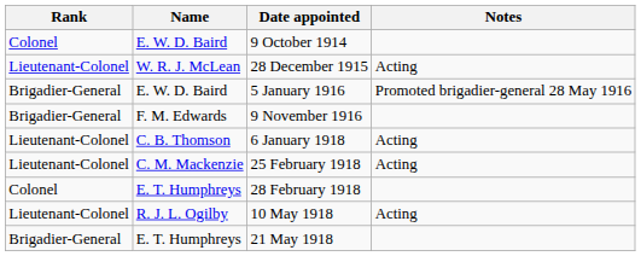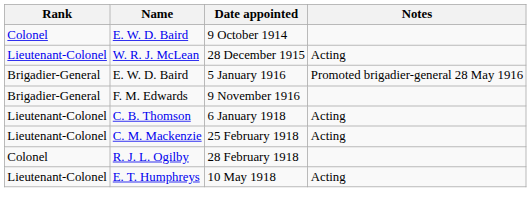 <table class="wikitable"width=>
 <tr>
 <th style=>Rank</th>
 <th style=>Name</th>
 <th style=>Date appointed</th>
 <th style=>Notes</th>
 </tr>
 <tr>
 <td><a href='#'>Colonel</a></td>
 <td><a href='#'>E. W. D. Baird</a></td>
 <td>9 October 1914</td>
 <td></td>
 </tr>
 <tr>
 <td><a href='#'>Lieutenant-Colonel</a></td>
 <td><a href='#'>W. R. J. McLean</a></td>
 <td>28 December 1915</td>
 <td>Acting</td>
 </tr>
 <tr>
 <td>Brigadier-General</td>
 <td>E. W. D. Baird</td>
 <td>5 January 1916</td>
 <td>Promoted brigadier-general 28 May 1916</td>
 </tr>
 <tr>
 <td>Brigadier-General</td>
 <td>F. M. Edwards</td>
 <td>9 November 1916</td>
 <td></td>
 </tr>
 <tr>
 <td>Lieutenant-Colonel</td>
 <td><a href='#'>C. B. Thomson</a></td>
 <td>6 January 1918</td>
 <td>Acting</td>
 </tr>
 <tr>
 <td>Lieutenant-Colonel</td>
 <td><a href='#'>C. M. Mackenzie</a></td>
 <td>25 February 1918</td>
 <td>Acting</td>
 </tr>
 <tr>
 <td>Colonel</td>
-<td><a href='#'>E. T. Humphreys</a></td>
+<td><a href='#'>R. J. L. Ogilby</a></td>
 <td>28 February 1918</td>
 <td></td>
 </tr>
 <tr>
 <td>Lieutenant-Colonel</td>
-<td><a href='#'>R. J. L. Ogilby</a></td>
+<td><a href='#'>E. T. Humphreys</a></td>
 <td>10 May 1918</td>
 <td>Acting</td>
 </tr>
-<tr>
-<td>Brigadier-General</td>
-<td>E. T. Humphreys</td>
-<td>21 May 1918</td>
-<td></td>
-</tr>
 </table>
